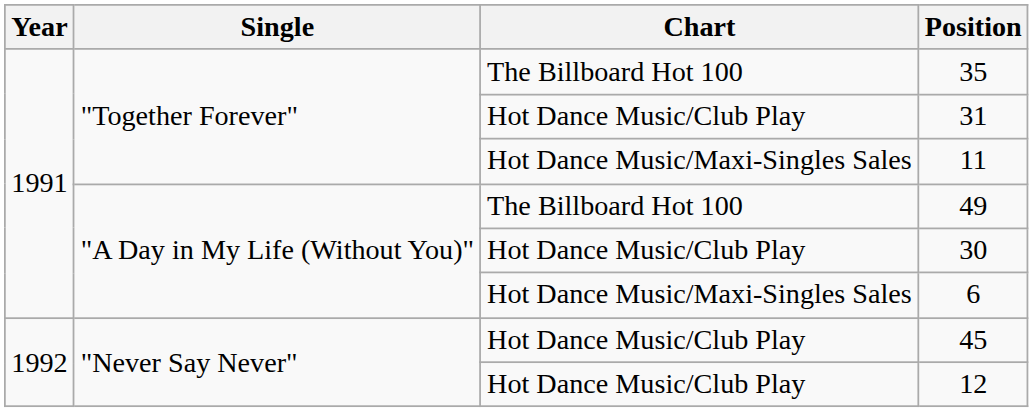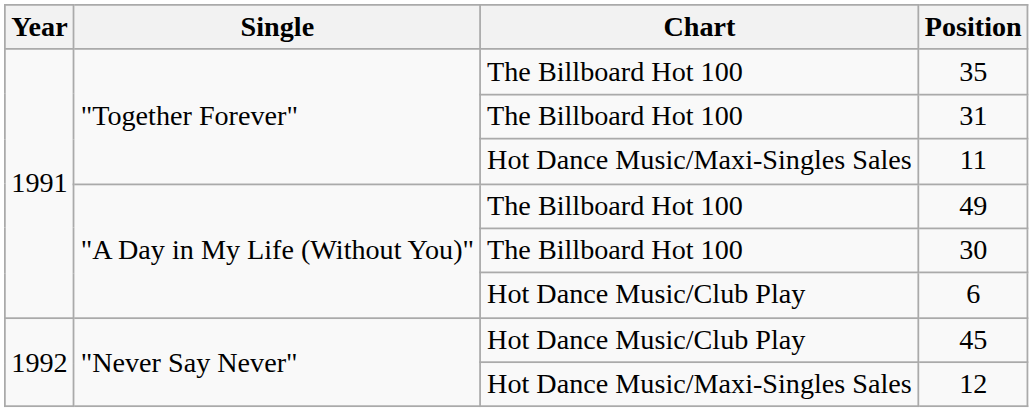 <table class="wikitable">
 <tr>
 <th>Year</th>
 <th>Single</th>
 <th>Chart</th>
 <th>Position</th>
 </tr>
 <tr>
 <td rowspan=6>1991</td>
 <td rowspan=3>"Together Forever"</td>
 <td>The Billboard Hot 100</td>
 <td align="center">35</td>
 </tr>
 <tr>
-<td>Hot Dance Music/Club Play</td>
+<td>The Billboard Hot 100</td>
 <td align="center">31</td>
 </tr>
 <tr>
 <td>Hot Dance Music/Maxi-Singles Sales</td>
 <td align="center">11</td>
 </tr>
 <tr>
 <td rowspan=3>"A Day in My Life (Without You)"</td>
 <td>The Billboard Hot 100</td>
 <td align="center">49</td>
 </tr>
 <tr>
-<td>Hot Dance Music/Club Play</td>
+<td>The Billboard Hot 100</td>
 <td align="center">30</td>
 </tr>
 <tr>
-<td>Hot Dance Music/Maxi-Singles Sales</td>
+<td>Hot Dance Music/Club Play</td>
 <td align="center">6</td>
 </tr>
 <tr>
 <td rowspan=2>1992</td>
 <td rowspan=2>"Never Say Never"</td>
 <td>Hot Dance Music/Club Play</td>
 <td align="center">45</td>
 </tr>
 <tr>
-<td>Hot Dance Music/Club Play</td>
+<td>Hot Dance Music/Maxi-Singles Sales</td>
 <td align="center">12</td>
 </tr>
 </table>
